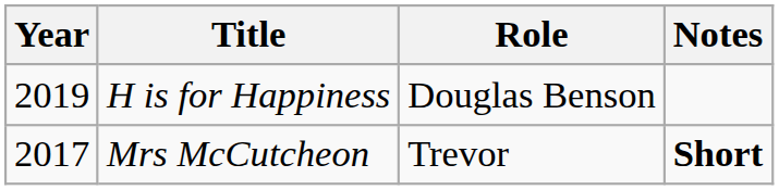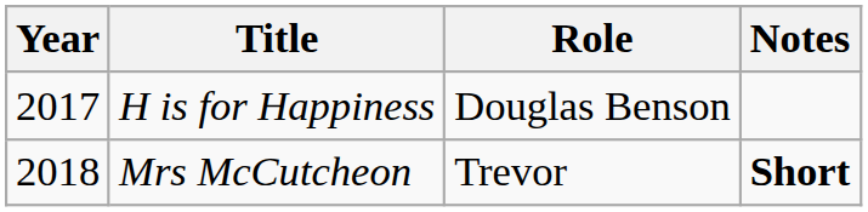 <table class="wikitable">
 <tr>
 <th>Year</th>
 <th>Title</th>
 <th>Role</th>
 <th>Notes</th>
 </tr>
 <tr>
-<td>2019</td>
+<td>2017</td>
 <td><em>H is for Happiness</em></td>
 <td>Douglas Benson</td>
 <td></td>
 </tr>
 <tr>
-<td>2017</td>
+<td>2018</td>
 <td><em>Mrs McCutcheon</em></td>
 <td>Trevor</td>
 <td><strong>Short</strong></td>
 </tr>
 </table>
